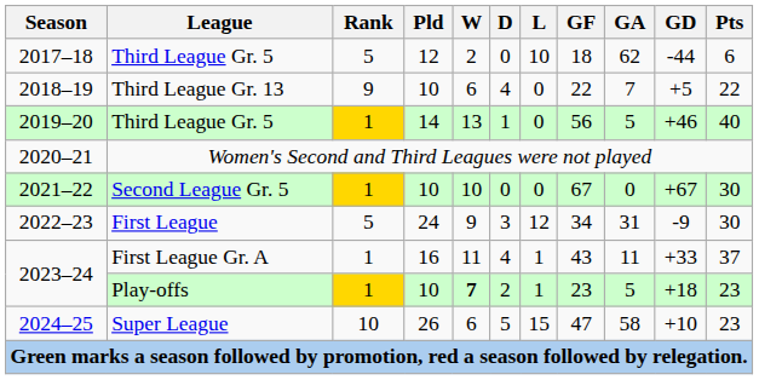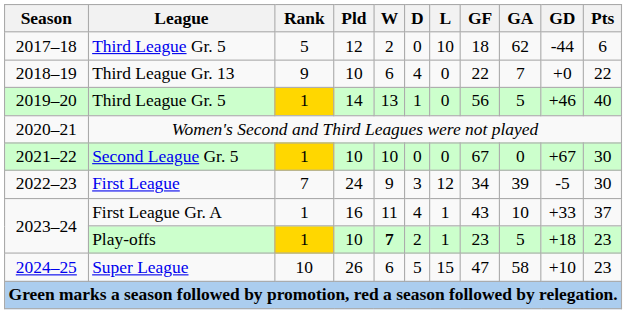 <table class="wikitable">
 <tr>
 <th>Season</th>
 <th>League</th>
 <th>Rank</th>
 <th>Pld</th>
 <th>W</th>
 <th>D</th>
 <th>L</th>
 <th>GF</th>
 <th>GA</th>
 <th>GD</th>
 <th>Pts</th>
 </tr>
 <tr align=center>
 <td>2017–18</td>
 <td align=left><a href='#'>Third League</a> Gr. 5</td>
 <td>5</td>
 <td>12</td>
 <td>2</td>
 <td>0</td>
 <td>10</td>
 <td>18</td>
 <td>62</td>
 <td>-44</td>
 <td>6</td>
 </tr>
 <tr align=center>
 <td>2018–19</td>
 <td align=left>Third League Gr. 13</td>
 <td>9</td>
 <td>10</td>
 <td>6</td>
 <td>4</td>
 <td>0</td>
 <td>22</td>
 <td>7</td>
-<td>+5</td>
+<td>+0</td>
 <td>22</td>
 </tr>
 <tr align=center bgcolor=#cfc>
 <td>2019–20</td>
 <td align=left>Third League Gr. 5</td>
 <td bgcolor=gold>1</td>
 <td>14</td>
 <td>13</td>
 <td>1</td>
 <td>0</td>
 <td>56</td>
 <td>5</td>
 <td>+46</td>
 <td>40</td>
 </tr>
 <tr align=center>
 <td>2020–21</td>
 <td colspan=10><em>Women's Second and Third Leagues were not played</td>
 </tr>
 <tr align=center bgcolor=#cfc>
 <td>2021–22</td>
 <td align=left><a href='#'>Second League</a> Gr. 5</td>
 <td bgcolor=gold>1</td>
 <td>10</td>
 <td>10</td>
 <td>0</td>
 <td>0</td>
 <td>67</td>
 <td>0</td>
 <td>+67</td>
 <td>30</td>
 </tr>
 <tr align=center>
 <td>2022–23</td>
 <td align=left><a href='#'>First League</a></td>
-<td>5</td>
+<td>7</td>
 <td>24</td>
 <td>9</td>
 <td>3</td>
 <td>12</td>
 <td>34</td>
-<td>31</td>
-<td>-9</td>
+<td>39</td>
+<td>-5</td>
 <td>30</td>
 </tr>
 <tr align=center>
 <td rowspan=2>2023–24</td>
 <td align=left>First League Gr. A</td>
 <td>1</td>
 <td>16</td>
 <td>11</td>
 <td>4</td>
 <td>1</td>
 <td>43</td>
-<td>11</td>
+<td>10</td>
 <td>+33</td>
 <td>37</td>
 </tr>
 <tr align=center bgcolor=#cfc>
 <td align=left>Play-offs</td>
 <td bgcolor=gold>1</td>
 <td>10</td>
 <td><strong>7</strong></td>
 <td>2</td>
 <td>1</td>
 <td>23</td>
 <td>5</td>
 <td>+18</td>
 <td>23</td>
 </tr>
 <tr align=center>
 <td><a href='#'>2024–25</a></td>
 <td align=left><a href='#'>Super League</a></td>
 <td>10</td>
 <td>26</td>
 <td>6</td>
 <td>5</td>
 <td>15</td>
 <td>47</td>
 <td>58</td>
 <td>+10</td>
 <td>23</td>
 </tr>
 <tr bgcolor=#abcdef>
 <td colspan=11 align=center><strong>Green marks a season followed by promotion, red a season followed by relegation.</strong></td>
 </tr>
 </table>
